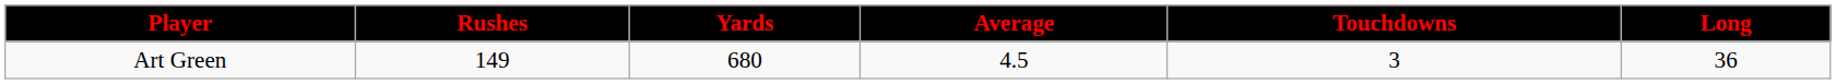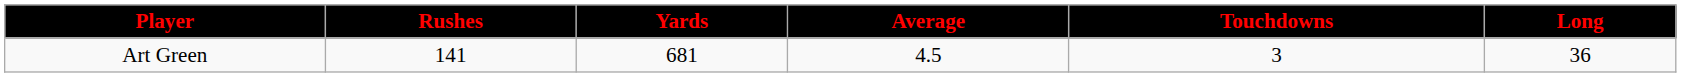 <table class="wikitable" style="width:80%;">
 <tr style="text-align:center; background:black; color:red;">
 <td><strong>Player</strong></td>
 <td><strong>Rushes</strong></td>
 <td><strong>Yards</strong></td>
 <td><strong>Average</strong></td>
 <td><strong>Touchdowns</strong></td>
 <td><strong>Long</strong></td>
 </tr>
 <tr style="text-align:center;" bgcolor="">
 <td>Art Green</td>
-<td>149</td>
-<td>680</td>
+<td>141</td>
+<td>681</td>
 <td>4.5</td>
 <td>3</td>
 <td>36</td>
 </tr>
 </table>
